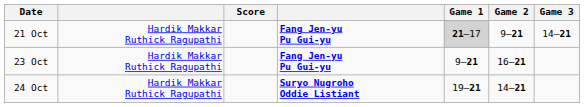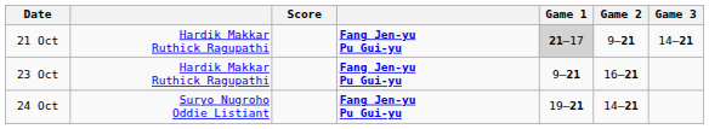 <table class="wikitable" style="text-align:center; font-size:90% ">
 <tr>
 <th width="60">Date</th>
 <th align="right" width="200"></th>
 <th width="60">Score</th>
 <th align="left" width="200"></th>
 <th width="50">Game 1</th>
 <th width="50">Game 2</th>
 <th width="50">Game 3</th>
 </tr>
 <tr>
 <td>21 Oct</td>
 <td align="right"><a href='#'>Hardik Makkar</a> <br><a href='#'>Ruthick Ragupathi</a> </td>
 <td align="center"></td>
 <td align="left"><strong> <a href='#'>Fang Jen-yu</a><br> <a href='#'>Pu Gui-yu</a></strong></td>
 <td style="background: lightgrey;"><strong>21</strong>–17</td>
 <td>9–<strong>21</strong></td>
 <td>14–<strong>21</strong></td>
 </tr>
 <tr>
 <td>23 Oct</td>
 <td align="right"><a href='#'>Hardik Makkar</a> <br><a href='#'>Ruthick Ragupathi</a> </td>
 <td align="center"></td>
 <td align="left"><strong> <a href='#'>Fang Jen-yu</a><br> <a href='#'>Pu Gui-yu</a></strong></td>
 <td>9–<strong>21</strong></td>
 <td>16–<strong>21</strong></td>
 <td></td>
 </tr>
 <tr>
 <td>24 Oct</td>
-<td align="right"><a href='#'>Hardik Makkar</a> <br><a href='#'>Ruthick Ragupathi</a> </td>
+<td align="right"><a href='#'>Suryo Nugroho</a> <br><a href='#'>Oddie Listiant</a> </td>
 <td align="center"></td>
-<td align="left"><strong> <a href='#'>Suryo Nugroho</a><br> <a href='#'>Oddie Listiant</a></strong></td>
+<td align="left"><strong> <a href='#'>Fang Jen-yu</a><br> <a href='#'>Pu Gui-yu</a></strong></td>
 <td>19–<strong>21</strong></td>
 <td>14–<strong>21</strong></td>
 <td></td>
 </tr>
 </table>
